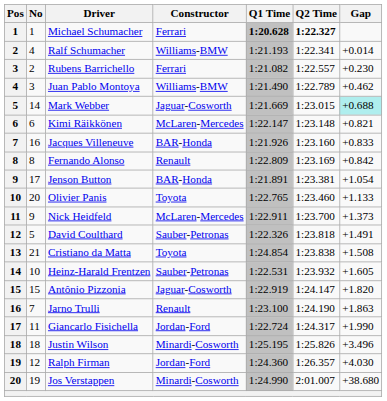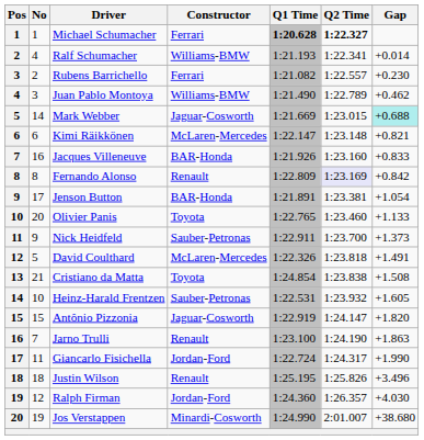 <table class="wikitable sortable" style="font-size: 85%;">
 <tr>
 <th>Pos</th>
 <th>No</th>
 <th>Driver</th>
 <th>Constructor</th>
 <th>Q1 Time</th>
 <th>Q2 Time</th>
 <th>Gap</th>
 </tr>
 <tr>
 <th>1</th>
 <td>1</td>
 <td> <a href='#'>Michael Schumacher</a></td>
 <td><a href='#'>Ferrari</a></td>
 <td style="background: silver"><strong>1:20.628</strong></td>
 <td><strong>1:22.327</strong></td>
 <td></td>
 </tr>
 <tr>
 <th>2</th>
 <td>4</td>
 <td> <a href='#'>Ralf Schumacher</a></td>
 <td><a href='#'>Williams</a>-<a href='#'>BMW</a></td>
 <td style="background: silver">1:21.193</td>
 <td>1:22.341</td>
 <td>+0.014</td>
 </tr>
 <tr>
 <th>3</th>
 <td>2</td>
 <td> <a href='#'>Rubens Barrichello</a></td>
 <td><a href='#'>Ferrari</a></td>
 <td style="background: silver">1:21.082</td>
 <td>1:22.557</td>
 <td>+0.230</td>
 </tr>
 <tr>
 <th>4</th>
 <td>3</td>
 <td> <a href='#'>Juan Pablo Montoya</a></td>
 <td><a href='#'>Williams</a>-<a href='#'>BMW</a></td>
 <td style="background: silver">1:21.490</td>
 <td>1:22.789</td>
 <td>+0.462</td>
 </tr>
 <tr>
 <th>5</th>
 <td>14</td>
 <td> <a href='#'>Mark Webber</a></td>
 <td><a href='#'>Jaguar</a>-<a href='#'>Cosworth</a></td>
 <td style="background: silver">1:21.669</td>
 <td>1:23.015</td>
 <td style="background: paleturquoise;">+0.688</td>
 </tr>
 <tr>
 <th>6</th>
 <td>6</td>
 <td> <a href='#'>Kimi Räikkönen</a></td>
 <td><a href='#'>McLaren</a>-<a href='#'>Mercedes</a></td>
 <td style="background: silver">1:22.147</td>
 <td>1:23.148</td>
 <td>+0.821</td>
 </tr>
 <tr>
 <th>7</th>
 <td>16</td>
 <td> <a href='#'>Jacques Villeneuve</a></td>
 <td><a href='#'>BAR</a>-<a href='#'>Honda</a></td>
 <td style="background: silver">1:21.926</td>
 <td>1:23.160</td>
 <td>+0.833</td>
 </tr>
 <tr>
 <th>8</th>
 <td>8</td>
 <td> <a href='#'>Fernando Alonso</a></td>
 <td><a href='#'>Renault</a></td>
 <td style="background: silver">1:22.809</td>
-<td>1:23.169</td>
+<td style="background: lavender;">1:23.169</td>
 <td>+0.842</td>
 </tr>
 <tr>
 <th>9</th>
 <td>17</td>
 <td> <a href='#'>Jenson Button</a></td>
 <td><a href='#'>BAR</a>-<a href='#'>Honda</a></td>
 <td style="background: silver">1:21.891</td>
 <td>1:23.381</td>
 <td>+1.054</td>
 </tr>
 <tr>
 <th>10</th>
 <td>20</td>
 <td> <a href='#'>Olivier Panis</a></td>
 <td><a href='#'>Toyota</a></td>
 <td style="background: silver">1:22.765</td>
 <td>1:23.460</td>
 <td>+1.133</td>
 </tr>
 <tr>
 <th>11</th>
 <td>9</td>
 <td> <a href='#'>Nick Heidfeld</a></td>
-<td><a href='#'>McLaren</a>-<a href='#'>Mercedes</a></td>
+<td><a href='#'>Sauber</a>-<a href='#'>Petronas</a></td>
 <td style="background: silver">1:22.911</td>
 <td>1:23.700</td>
 <td>+1.373</td>
 </tr>
 <tr>
 <th>12</th>
 <td>5</td>
 <td> <a href='#'>David Coulthard</a></td>
-<td><a href='#'>Sauber</a>-<a href='#'>Petronas</a></td>
+<td><a href='#'>McLaren</a>-<a href='#'>Mercedes</a></td>
 <td style="background: silver">1:22.326</td>
 <td>1:23.818</td>
 <td>+1.491</td>
 </tr>
 <tr>
 <th>13</th>
 <td>21</td>
 <td> <a href='#'>Cristiano da Matta</a></td>
 <td><a href='#'>Toyota</a></td>
 <td style="background: silver">1:24.854</td>
 <td>1:23.838</td>
 <td>+1.508</td>
 </tr>
 <tr>
 <th>14</th>
 <td>10</td>
 <td> <a href='#'>Heinz-Harald Frentzen</a></td>
 <td><a href='#'>Sauber</a>-<a href='#'>Petronas</a></td>
 <td style="background: silver">1:22.531</td>
 <td>1:23.932</td>
 <td>+1.605</td>
 </tr>
 <tr>
 <th>15</th>
 <td>15</td>
 <td> <a href='#'>Antônio Pizzonia</a></td>
 <td><a href='#'>Jaguar</a>-<a href='#'>Cosworth</a></td>
 <td style="background: silver">1:22.919</td>
 <td>1:24.147</td>
 <td>+1.820</td>
 </tr>
 <tr>
 <th>16</th>
 <td>7</td>
 <td> <a href='#'>Jarno Trulli</a></td>
 <td><a href='#'>Renault</a></td>
 <td style="background: silver">1:23.100</td>
 <td>1:24.190</td>
 <td>+1.863</td>
 </tr>
 <tr>
 <th>17</th>
 <td>11</td>
 <td> <a href='#'>Giancarlo Fisichella</a></td>
 <td><a href='#'>Jordan</a>-<a href='#'>Ford</a></td>
 <td style="background: silver">1:22.724</td>
 <td>1:24.317</td>
 <td>+1.990</td>
 </tr>
 <tr>
 <th>18</th>
 <td>18</td>
 <td> <a href='#'>Justin Wilson</a></td>
-<td><a href='#'>Minardi</a>-<a href='#'>Cosworth</a></td>
+<td><a href='#'>Renault</a></td>
 <td style="background: silver">1:25.195</td>
 <td>1:25.826</td>
 <td>+3.496</td>
 </tr>
 <tr>
 <th>19</th>
 <td>12</td>
 <td> <a href='#'>Ralph Firman</a></td>
 <td><a href='#'>Jordan</a>-<a href='#'>Ford</a></td>
 <td style="background: silver">1:24.360</td>
 <td>1:26.357</td>
 <td>+4.030</td>
 </tr>
 <tr>
 <th>20</th>
 <td>19</td>
 <td> <a href='#'>Jos Verstappen</a></td>
 <td><a href='#'>Minardi</a>-<a href='#'>Cosworth</a></td>
 <td style="background: silver">1:24.990</td>
 <td>2:01.007</td>
 <td>+38.680</td>
 </tr>
 <tr>
 <th colspan="9"></th>
 </tr>
 </table>
